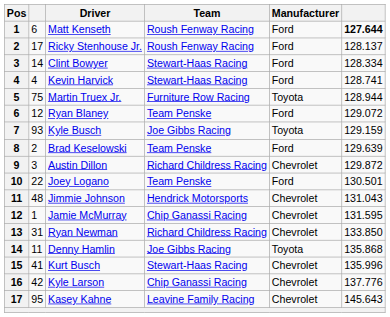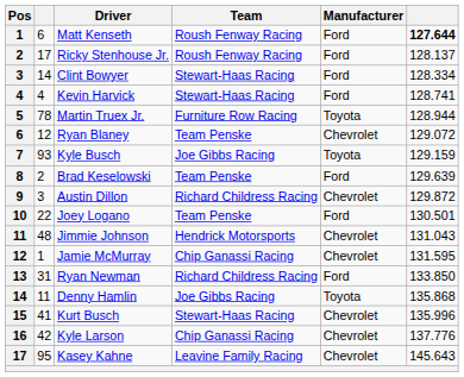 <table class="wikitable" style="font-size:95%">
 <tr>
 <th>Pos</th>
 <th></th>
 <th>Driver</th>
 <th>Team</th>
 <th>Manufacturer</th>
 <th></th>
 </tr>
 <tr>
 <th>1</th>
 <td>6</td>
 <td><a href='#'>Matt Kenseth</a></td>
 <td><a href='#'>Roush Fenway Racing</a></td>
 <td>Ford</td>
 <td><strong>127.644</strong></td>
 </tr>
 <tr>
 <th>2</th>
 <td>17</td>
 <td><a href='#'>Ricky Stenhouse Jr.</a></td>
 <td><a href='#'>Roush Fenway Racing</a></td>
 <td>Ford</td>
 <td>128.137</td>
 </tr>
 <tr>
 <th>3</th>
 <td>14</td>
 <td><a href='#'>Clint Bowyer</a></td>
 <td><a href='#'>Stewart-Haas Racing</a></td>
 <td>Ford</td>
 <td>128.334</td>
 </tr>
 <tr>
 <th>4</th>
 <td>4</td>
 <td><a href='#'>Kevin Harvick</a></td>
 <td><a href='#'>Stewart-Haas Racing</a></td>
 <td>Ford</td>
 <td>128.741</td>
 </tr>
 <tr>
 <th>5</th>
-<td>75</td>
+<td>78</td>
 <td><a href='#'>Martin Truex Jr.</a></td>
 <td><a href='#'>Furniture Row Racing</a></td>
 <td>Toyota</td>
 <td>128.944</td>
 </tr>
 <tr>
 <th>6</th>
 <td>12</td>
 <td><a href='#'>Ryan Blaney</a></td>
 <td><a href='#'>Team Penske</a></td>
-<td>Ford</td>
+<td>Chevrolet</td>
 <td>129.072</td>
 </tr>
 <tr>
 <th>7</th>
 <td>93</td>
 <td><a href='#'>Kyle Busch</a></td>
 <td><a href='#'>Joe Gibbs Racing</a></td>
 <td>Toyota</td>
 <td>129.159</td>
 </tr>
 <tr>
 <th>8</th>
 <td>2</td>
 <td><a href='#'>Brad Keselowski</a></td>
 <td><a href='#'>Team Penske</a></td>
 <td>Ford</td>
 <td>129.639</td>
 </tr>
 <tr>
 <th>9</th>
 <td>3</td>
 <td><a href='#'>Austin Dillon</a></td>
 <td><a href='#'>Richard Childress Racing</a></td>
 <td>Chevrolet</td>
 <td>129.872</td>
 </tr>
 <tr>
 <th>10</th>
 <td>22</td>
 <td><a href='#'>Joey Logano</a></td>
 <td><a href='#'>Team Penske</a></td>
 <td>Ford</td>
 <td>130.501</td>
 </tr>
 <tr>
 <th>11</th>
 <td>48</td>
 <td><a href='#'>Jimmie Johnson</a></td>
 <td><a href='#'>Hendrick Motorsports</a></td>
 <td>Chevrolet</td>
 <td>131.043</td>
 </tr>
 <tr>
 <th>12</th>
 <td>1</td>
 <td><a href='#'>Jamie McMurray</a></td>
 <td><a href='#'>Chip Ganassi Racing</a></td>
 <td>Chevrolet</td>
 <td>131.595</td>
 </tr>
 <tr>
 <th>13</th>
 <td>31</td>
 <td><a href='#'>Ryan Newman</a></td>
 <td><a href='#'>Richard Childress Racing</a></td>
-<td>Chevrolet</td>
+<td>Ford</td>
 <td>133.850</td>
 </tr>
 <tr>
 <th>14</th>
 <td>11</td>
 <td><a href='#'>Denny Hamlin</a></td>
 <td><a href='#'>Joe Gibbs Racing</a></td>
 <td>Toyota</td>
 <td>135.868</td>
 </tr>
 <tr>
 <th>15</th>
 <td>41</td>
 <td><a href='#'>Kurt Busch</a></td>
 <td><a href='#'>Stewart-Haas Racing</a></td>
 <td>Chevrolet</td>
 <td>135.996</td>
 </tr>
 <tr>
 <th>16</th>
 <td>42</td>
 <td><a href='#'>Kyle Larson</a></td>
 <td><a href='#'>Chip Ganassi Racing</a></td>
 <td>Chevrolet</td>
 <td>137.776</td>
 </tr>
 <tr>
 <th>17</th>
 <td>95</td>
 <td><a href='#'>Kasey Kahne</a></td>
 <td><a href='#'>Leavine Family Racing</a></td>
 <td>Chevrolet</td>
 <td>145.643</td>
 </tr>
 <tr>
 <th colspan="6"></th>
 </tr>
 </table>
